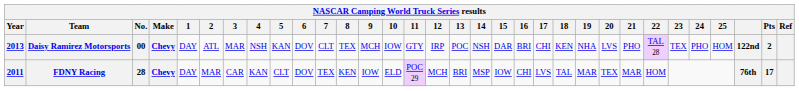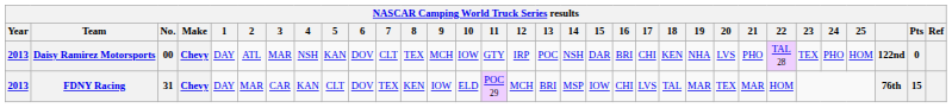 <table class="wikitable" style="text-align:center; font-size:75%">
 <tr>
 <th colspan=45><a href='#'>NASCAR Camping World Truck Series</a> results</th>
 </tr>
 <tr>
 <th>Year</th>
 <th>Team</th>
 <th>No.</th>
 <th>Make</th>
 <th>1</th>
 <th>2</th>
 <th>3</th>
 <th>4</th>
 <th>5</th>
 <th>6</th>
 <th>7</th>
 <th>8</th>
 <th>9</th>
 <th>10</th>
 <th>11</th>
 <th>12</th>
 <th>13</th>
 <th>14</th>
 <th>15</th>
 <th>16</th>
 <th>17</th>
 <th>18</th>
 <th>19</th>
 <th>20</th>
 <th>21</th>
 <th>22</th>
 <th>23</th>
 <th>24</th>
 <th>25</th>
 <th></th>
 <th>Pts</th>
 <th>Ref</th>
 </tr>
 <tr>
 <th><a href='#'>2013</a></th>
 <th><a href='#'>Daisy Ramirez Motorsports</a></th>
 <th>00</th>
 <th><a href='#'>Chevy</a></th>
 <td><a href='#'>DAY</a></td>
 <td><a href='#'>ATL</a></td>
 <td><a href='#'>MAR</a></td>
 <td><a href='#'>NSH</a></td>
 <td><a href='#'>KAN</a></td>
 <td><a href='#'>DOV</a></td>
 <td><a href='#'>CLT</a></td>
 <td><a href='#'>TEX</a></td>
 <td><a href='#'>MCH</a></td>
 <td><a href='#'>IOW</a></td>
 <td><a href='#'>GTY</a></td>
 <td><a href='#'>IRP</a></td>
 <td><a href='#'>POC</a></td>
 <td><a href='#'>NSH</a></td>
 <td><a href='#'>DAR</a></td>
 <td><a href='#'>BRI</a></td>
 <td><a href='#'>CHI</a></td>
 <td><a href='#'>KEN</a></td>
 <td><a href='#'>NHA</a></td>
 <td><a href='#'>LVS</a></td>
 <td><a href='#'>PHO</a></td>
 <td style="background:#EFCFFF;"><a href='#'>TAL</a><br><small>28</small></td>
 <td><a href='#'>TEX</a></td>
 <td><a href='#'>PHO</a></td>
 <td><a href='#'>HOM</a></td>
 <th>122nd</th>
-<th>2</th>
+<th>0</th>
 <th></th>
 </tr>
 <tr>
-<th><a href='#'>2011</a></th>
+<th><a href='#'>2013</a></th>
 <th><a href='#'>FDNY Racing</a></th>
-<th>28</th>
+<th>31</th>
 <th><a href='#'>Chevy</a></th>
 <td><a href='#'>DAY</a></td>
 <td><a href='#'>MAR</a></td>
 <td><a href='#'>CAR</a></td>
 <td><a href='#'>KAN</a></td>
 <td><a href='#'>CLT</a></td>
 <td><a href='#'>DOV</a></td>
 <td><a href='#'>TEX</a></td>
 <td><a href='#'>KEN</a></td>
 <td><a href='#'>IOW</a></td>
 <td><a href='#'>ELD</a></td>
 <td style="background:#EFCFFF;"><a href='#'>POC</a><br><small>29</small></td>
 <td><a href='#'>MCH</a></td>
 <td><a href='#'>BRI</a></td>
 <td><a href='#'>MSP</a></td>
 <td><a href='#'>IOW</a></td>
 <td><a href='#'>CHI</a></td>
 <td><a href='#'>LVS</a></td>
 <td><a href='#'>TAL</a></td>
 <td><a href='#'>MAR</a></td>
 <td><a href='#'>TEX</a></td>
 <td><a href='#'>MAR</a></td>
 <td><a href='#'>HOM</a></td>
 <td colspan=3></td>
 <th>76th</th>
-<th>17</th>
+<th>15</th>
 <th></th>
 </tr>
 </table>
